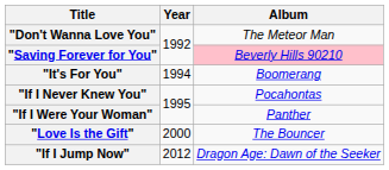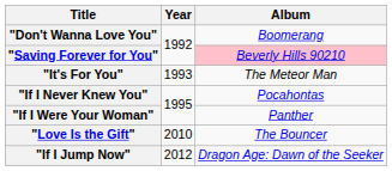 <table class="wikitable plainrowheaders" style="text-align:center;">
 <tr>
 <th scope="col">Title</th>
 <th scope="col">Year</th>
 <th scope="col">Album</th>
 </tr>
 <tr>
 <th scope="row">"Don't Wanna Love You"</th>
 <td rowspan="2">1992</td>
-<td><em>The Meteor Man</em></td>
+<td><em><a href='#'>Boomerang</a></em></td>
 </tr>
 <tr>
 <th scope="row">"<a href='#'>Saving Forever for You</a>"</th>
 <td style="background: pink;"><em><a href='#'>Beverly Hills 90210</a></em></td>
 </tr>
 <tr>
 <th scope="row">"It's For You"</th>
-<td>1994</td>
-<td><em><a href='#'>Boomerang</a></em></td>
+<td>1993</td>
+<td><em>The Meteor Man</em></td>
 </tr>
 <tr>
 <th scope="row">"If I Never Knew You"<br></th>
 <td rowspan="2">1995</td>
 <td><em><a href='#'>Pocahontas</a></em></td>
 </tr>
 <tr>
 <th scope="row">"If I Were Your Woman"</th>
 <td><em><a href='#'>Panther</a></em></td>
 </tr>
 <tr>
 <th scope="row">"<a href='#'>Love Is the Gift</a>"</th>
-<td>2000</td>
+<td>2010</td>
 <td><em><a href='#'>The Bouncer</a></em></td>
 </tr>
 <tr>
 <th scope="row">"If I Jump Now"</th>
 <td>2012</td>
 <td><em><a href='#'>Dragon Age: Dawn of the Seeker</a></em></td>
 </tr>
 </table>
